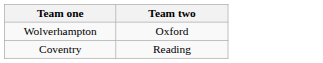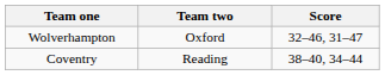 <table class="wikitable" style="text-align: center">
 <tr>
 <th width=150>Team one</th>
 <th width=150>Team two</th>
+<th width=120>Score</th>
 </tr>
 <tr>
 <td>Wolverhampton</td>
 <td>Oxford</td>
+<td>32–46, 31–47</td>
 </tr>
 <tr>
 <td>Coventry</td>
 <td>Reading</td>
+<td>38–40, 34–44</td>
 </tr>
 </table>
